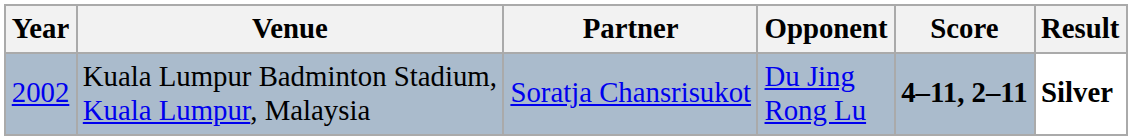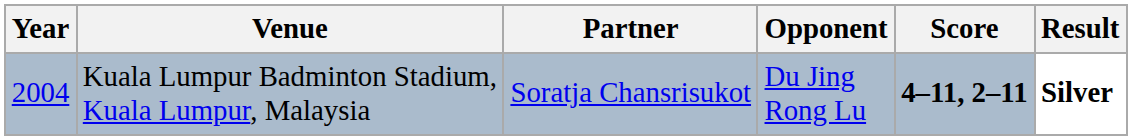 <table class="sortable wikitable" style="font-size: 90%;">
 <tr>
 <th>Year</th>
 <th>Venue</th>
 <th>Partner</th>
 <th>Opponent</th>
 <th>Score</th>
 <th>Result</th>
 </tr>
 <tr>
 </tr>
 <tr style="background:#AABBCC">
-<td align="center"><a href='#'>2002</a></td>
+<td align="center"><a href='#'>2004</a></td>
 <td align="left">Kuala Lumpur Badminton Stadium,<br><a href='#'>Kuala Lumpur</a>, Malaysia</td>
 <td align="left"> <a href='#'>Soratja Chansrisukot</a></td>
 <td align="left"> <a href='#'>Du Jing</a> <br>  <a href='#'>Rong Lu</a></td>
 <td align="left"><strong>4–11, 2–11</strong></td>
 <td style="text-align:left; background:white"> <strong>Silver</strong></td>
 </tr>
 </table>
